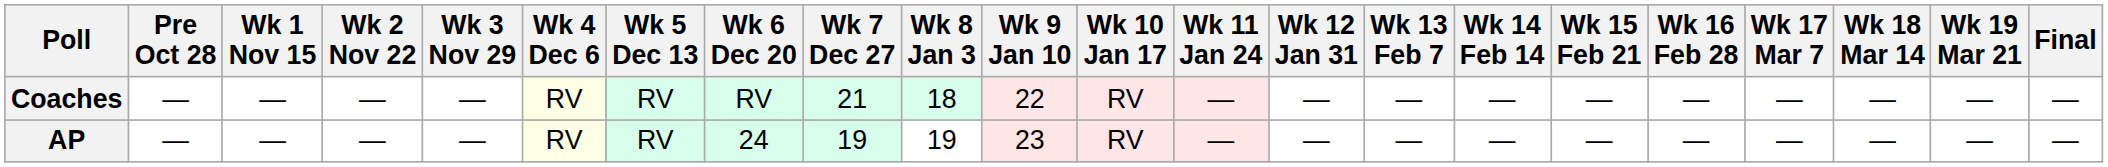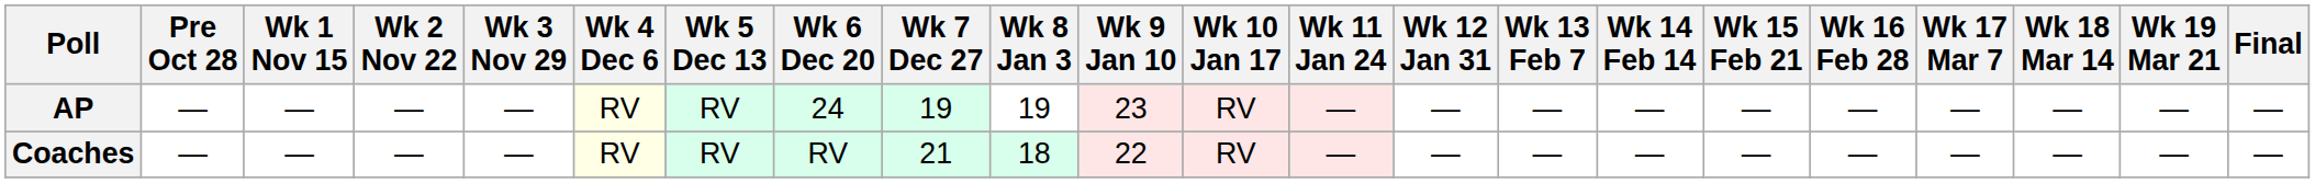 <table class="wikitable" style="white-space:nowrap;">
 <tr>
 <th>Poll</th>
 <th>Pre <br> Oct 28</th>
 <th>Wk 1 <br> Nov 15</th>
 <th>Wk 2 <br> Nov 22</th>
 <th>Wk 3 <br> Nov 29</th>
 <th>Wk 4 <br> Dec 6</th>
 <th>Wk 5 <br> Dec 13</th>
 <th>Wk 6 <br> Dec 20</th>
 <th>Wk 7 <br> Dec 27</th>
 <th>Wk 8  <br> Jan 3</th>
 <th>Wk 9 <br> Jan 10</th>
 <th>Wk 10 <br> Jan 17</th>
 <th>Wk 11 <br> Jan 24</th>
 <th>Wk 12 <br> Jan 31</th>
 <th>Wk 13 <br> Feb 7</th>
 <th>Wk 14 <br> Feb 14</th>
 <th>Wk 15 <br> Feb 21</th>
 <th>Wk 16 <br> Feb 28</th>
 <th>Wk 17 <br> Mar 7</th>
 <th>Wk 18 <br> Mar 14</th>
 <th>Wk 19 <br> Mar 21</th>
 <th>Final</th>
 </tr>
 <tr style="text-align:center;">
+<th>AP</th>
+<td style="background:#FFF;">—</td>
+<td style="background:#FFF;">—</td>
+<td style="background:#FFF;">—</td>
+<td style="background:#FFF;">—</td>
+<td style="background:#FFFFE6;">RV</td>
+<td style="background:#D8FFEB;">RV</td>
+<td style="background:#D8FFEB;">24</td>
+<td style="background:#D8FFEB;">19</td>
+<td style="background:#FFF;">19</td>
+<td style="background:#FFE6E6;">23</td>
+<td style="background:#FFE6E6;">RV</td>
+<td style="background:#FFE6E6;">—</td>
+<td style="background:#FFF;">—</td>
+<td style="background:#FFF;">—</td>
+<td style="background:#FFF;">—</td>
+<td style="background:#FFF;">—</td>
+<td style="background:#FFF;">—</td>
+<td style="background:#FFF;">—</td>
+<td style="background:#FFF;">—</td>
+<td style="background:#FFF;">—</td>
+<td style="background:#FFF;">—</td>
+</tr>
+<tr style="text-align:center;">
 <th>Coaches</th>
 <td style="background:#FFF;">—</td>
 <td style="background:#FFF;">—</td>
 <td style="background:#FFF;">—</td>
 <td style="background:#FFF;">—</td>
 <td style="background:#FFFFE6;">RV</td>
 <td style="background:#D8FFEB;">RV</td>
 <td style="background:#D8FFEB;">RV</td>
 <td style="background:#D8FFEB;">21</td>
 <td style="background:#D8FFEB;">18</td>
 <td style="background:#FFE6E6;">22</td>
 <td style="background:#FFE6E6;">RV</td>
 <td style="background:#FFE6E6;">—</td>
 <td style="background:#FFF;">—</td>
 <td style="background:#FFF;">—</td>
 <td style="background:#FFF;">—</td>
 <td style="background:#FFF;">—</td>
 <td style="background:#FFF;">—</td>
 <td style="background:#FFF;">—</td>
 <td style="background:#FFF;">—</td>
 <td style="background:#FFF;">—</td>
 <td style="background:#FFF;">—</td>
 </tr>
-<tr style="text-align:center;">
-<th>AP</th>
-<td style="background:#FFF;">—</td>
-<td style="background:#FFF;">—</td>
-<td style="background:#FFF;">—</td>
-<td style="background:#FFF;">—</td>
-<td style="background:#FFFFE6;">RV</td>
-<td style="background:#D8FFEB;">RV</td>
-<td style="background:#D8FFEB;">24</td>
-<td style="background:#D8FFEB;">19</td>
-<td style="background:#FFF;">19</td>
-<td style="background:#FFE6E6;">23</td>
-<td style="background:#FFE6E6;">RV</td>
-<td style="background:#FFE6E6;">—</td>
-<td style="background:#FFF;">—</td>
-<td style="background:#FFF;">—</td>
-<td style="background:#FFF;">—</td>
-<td style="background:#FFF;">—</td>
-<td style="background:#FFF;">—</td>
-<td style="background:#FFF;">—</td>
-<td style="background:#FFF;">—</td>
-<td style="background:#FFF;">—</td>
-<td style="background:#FFF;">—</td>
-</tr>
 </table>
